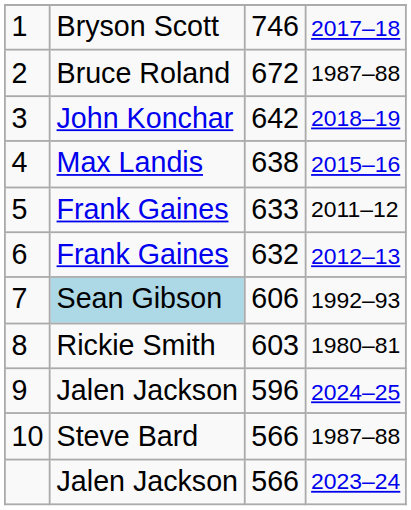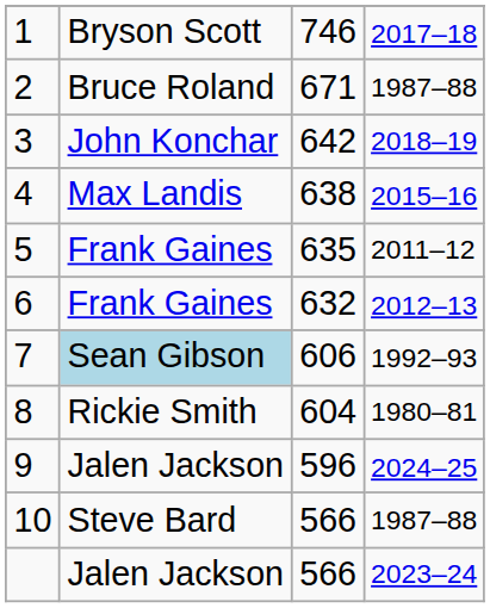 <table class="wikitable">
 <tr>
 </tr>
 <tr>
 <td>1</td>
 <td>Bryson Scott</td>
 <td>746</td>
 <td style="font-size:80%;"><a href='#'>2017–18</a></td>
 </tr>
 <tr>
 <td>2</td>
 <td>Bruce Roland</td>
-<td>672</td>
+<td>671</td>
 <td style="font-size:80%;">1987–88</td>
 </tr>
 <tr>
 <td>3</td>
 <td><a href='#'>John Konchar</a></td>
 <td>642</td>
 <td style="font-size:80%;"><a href='#'>2018–19</a></td>
 </tr>
 <tr>
 <td>4</td>
 <td><a href='#'>Max Landis</a></td>
 <td>638</td>
 <td style="font-size:80%;"><a href='#'>2015–16</a></td>
 </tr>
 <tr>
 <td>5</td>
 <td><a href='#'>Frank Gaines</a></td>
-<td>633</td>
+<td>635</td>
 <td style="font-size:80%;">2011–12</td>
 </tr>
 <tr>
 <td>6</td>
 <td><a href='#'>Frank Gaines</a></td>
 <td>632</td>
 <td style="font-size:80%;"><a href='#'>2012–13</a></td>
 </tr>
 <tr>
 <td>7</td>
 <td style="background: lightblue;">Sean Gibson</td>
 <td>606</td>
 <td style="font-size:80%;">1992–93</td>
 </tr>
 <tr>
 <td>8</td>
 <td>Rickie Smith</td>
-<td>603</td>
+<td>604</td>
 <td style="font-size:80%;">1980–81</td>
 </tr>
 <tr>
 <td>9</td>
 <td>Jalen Jackson</td>
 <td>596</td>
 <td style="font-size:80%;"><a href='#'>2024–25</a></td>
 </tr>
 <tr>
 <td>10</td>
 <td>Steve Bard</td>
 <td>566</td>
 <td style="font-size:80%;">1987–88</td>
 </tr>
 <tr>
 <td></td>
 <td>Jalen Jackson</td>
 <td>566</td>
 <td style="font-size:80%;"><a href='#'>2023–24</a></td>
 </tr>
 </table>
